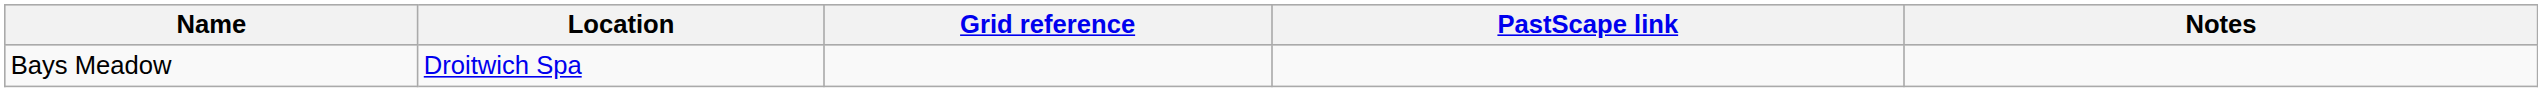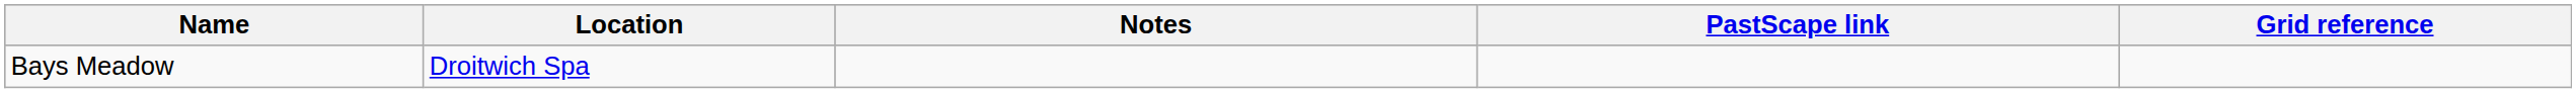 <table class="wikitable sortable" border="1" style="width: 100%">
 <tr>
 <th scope="col">Name</th>
 <th scope="col">Location</th>
+<th scope="col" class="unsortable" width="25%">Notes</th>
+<th scope="col" class="unsortable" width="25%"><a href='#'>PastScape link</a></th>
 <th scope="col"><a href='#'>Grid reference</a></th>
-<th scope="col" class="unsortable" width="25%"><a href='#'>PastScape link</a></th>
-<th scope="col" class="unsortable" width="25%">Notes</th>
 </tr>
 <tr>
 <td>Bays Meadow</td>
 <td><a href='#'>Droitwich Spa</a></td>
 <td></td>
 <td></td>
 <td></td>
 </tr>
 </table>
